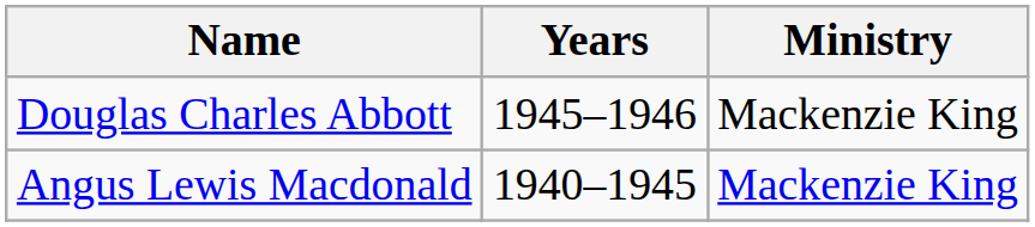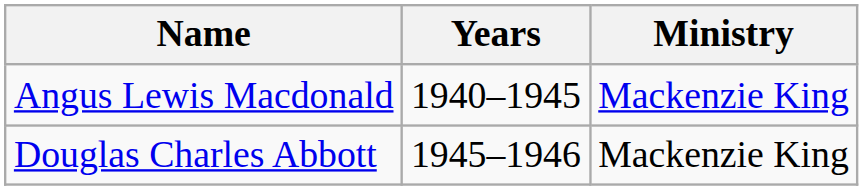 <table class="wikitable">
 <tr>
 <th>Name</th>
 <th>Years</th>
 <th>Ministry</th>
 </tr>
 <tr>
+<td><a href='#'>Angus Lewis Macdonald</a></td>
+<td>1940–1945</td>
+<td><a href='#'>Mackenzie King</a></td>
+</tr>
+<tr>
 <td><a href='#'>Douglas Charles Abbott</a></td>
 <td>1945–1946</td>
 <td>Mackenzie King</td>
 </tr>
-<tr>
-<td><a href='#'>Angus Lewis Macdonald</a></td>
-<td>1940–1945</td>
-<td><a href='#'>Mackenzie King</a></td>
-</tr>
 </table>
